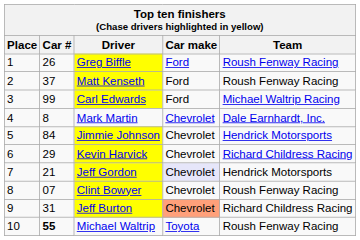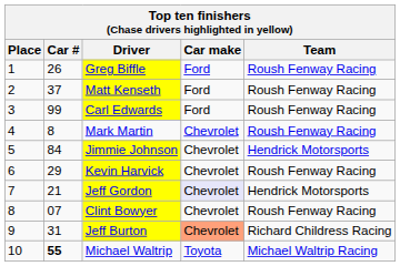 <table class="wikitable" style="font-size:90%;">
 <tr>
 <th colspan="9">Top ten finishers<br><small>(Chase drivers highlighted in yellow)</small></th>
 </tr>
 <tr>
 <th>Place</th>
 <th>Car #</th>
 <th>Driver</th>
 <th>Car make</th>
 <th>Team</th>
 </tr>
 <tr>
 <td>1</td>
 <td>26</td>
 <td style="background:yellow;"><a href='#'>Greg Biffle</a></td>
 <td><a href='#'>Ford</a></td>
 <td><a href='#'>Roush Fenway Racing</a></td>
 </tr>
 <tr>
 <td>2</td>
 <td>37</td>
 <td style="background:yellow;"><a href='#'>Matt Kenseth</a></td>
 <td>Ford</td>
 <td>Roush Fenway Racing</td>
 </tr>
 <tr>
 <td>3</td>
 <td>99</td>
 <td style="background:yellow;"><a href='#'>Carl Edwards</a></td>
 <td>Ford</td>
-<td><a href='#'>Michael Waltrip Racing</a></td>
+<td>Roush Fenway Racing</td>
 </tr>
 <tr>
 <td>4</td>
 <td>8</td>
 <td><a href='#'>Mark Martin</a></td>
 <td><a href='#'>Chevrolet</a></td>
-<td><a href='#'>Dale Earnhardt, Inc.</a></td>
+<td><a href='#'>Roush Fenway Racing</a></td>
 </tr>
 <tr>
 <td>5</td>
 <td>84</td>
 <td style="background:yellow;"><a href='#'>Jimmie Johnson</a></td>
 <td>Chevrolet</td>
 <td><a href='#'>Hendrick Motorsports</a></td>
 </tr>
 <tr>
 <td>6</td>
 <td>29</td>
 <td style="background:yellow;"><a href='#'>Kevin Harvick</a></td>
 <td>Chevrolet</td>
-<td><a href='#'>Richard Childress Racing</a></td>
+<td>Roush Fenway Racing</td>
 </tr>
 <tr>
 <td>7</td>
 <td>21</td>
 <td style="background:yellow;"><a href='#'>Jeff Gordon</a></td>
 <td style="background: lavender;">Chevrolet</td>
 <td>Hendrick Motorsports</td>
 </tr>
 <tr>
 <td>8</td>
 <td>07</td>
 <td style="background:yellow;"><a href='#'>Clint Bowyer</a></td>
 <td>Chevrolet</td>
 <td>Roush Fenway Racing</td>
 </tr>
 <tr>
 <td>9</td>
 <td>31</td>
 <td style="background:yellow;"><a href='#'>Jeff Burton</a></td>
 <td style="background: lightsalmon;">Chevrolet</td>
 <td>Richard Childress Racing</td>
 </tr>
 <tr>
 <td>10</td>
 <td><strong>55</strong></td>
 <td><a href='#'>Michael Waltrip</a></td>
 <td><a href='#'>Toyota</a></td>
-<td>Roush Fenway Racing</td>
+<td><a href='#'>Michael Waltrip Racing</a></td>
 </tr>
 </table>
